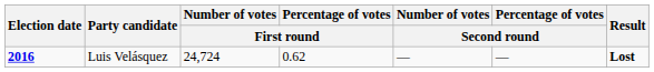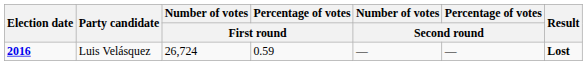 <table class="wikitable">
 <tr>
 <th rowspan="2">Election date</th>
 <th rowspan="2">Party candidate</th>
 <th>Number of votes</th>
 <th>Percentage of votes</th>
 <th>Number of votes</th>
 <th>Percentage of votes</th>
 <th rowspan="2">Result</th>
 </tr>
 <tr>
 <th colspan="2">First round</th>
 <th colspan="2">Second round</th>
 </tr>
 <tr>
 <td><strong><a href='#'>2016</a></strong></td>
 <td>Luis Velásquez</td>
-<td>24,724</td>
-<td>0.62</td>
+<td>26,724</td>
+<td>0.59</td>
 <td>—</td>
 <td>—</td>
 <td><strong>Lost</strong></td>
 </tr>
 </table>
